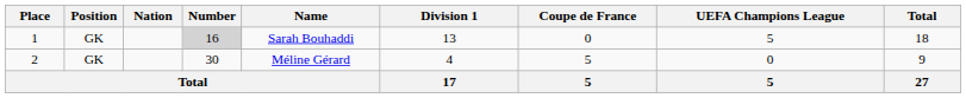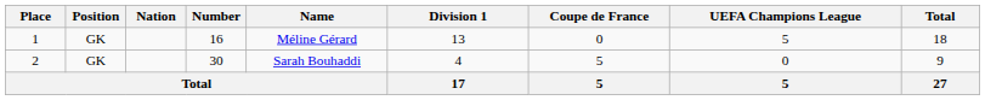 <table class="wikitable" style="font-size: 95%; text-align: center;">
 <tr>
 <th width=60>Place</th>
 <th width=60>Position</th>
 <th width=60>Nation</th>
 <th width=60>Number</th>
 <th width=150>Name</th>
 <th width=150>Division 1</th>
 <th width=150>Coupe de France</th>
 <th width=250>UEFA Champions League</th>
 <th width=80>Total</th>
 </tr>
 <tr>
 <td>1</td>
 <td>GK</td>
 <td></td>
-<td style="background: lightgrey;">16</td>
-<td><a href='#'>Sarah Bouhaddi</a></td>
+<td>16</td>
+<td><a href='#'>Méline Gérard</a></td>
 <td>13</td>
 <td>0</td>
 <td>5</td>
 <td>18</td>
 </tr>
 <tr>
 <td>2</td>
 <td>GK</td>
 <td></td>
 <td>30</td>
-<td><a href='#'>Méline Gérard</a></td>
+<td><a href='#'>Sarah Bouhaddi</a></td>
 <td>4</td>
 <td>5</td>
 <td>0</td>
 <td>9</td>
 </tr>
 <tr>
 <th colspan=5>Total</th>
 <th>17</th>
 <th>5</th>
 <th>5</th>
 <th>27</th>
 </tr>
 </table>
